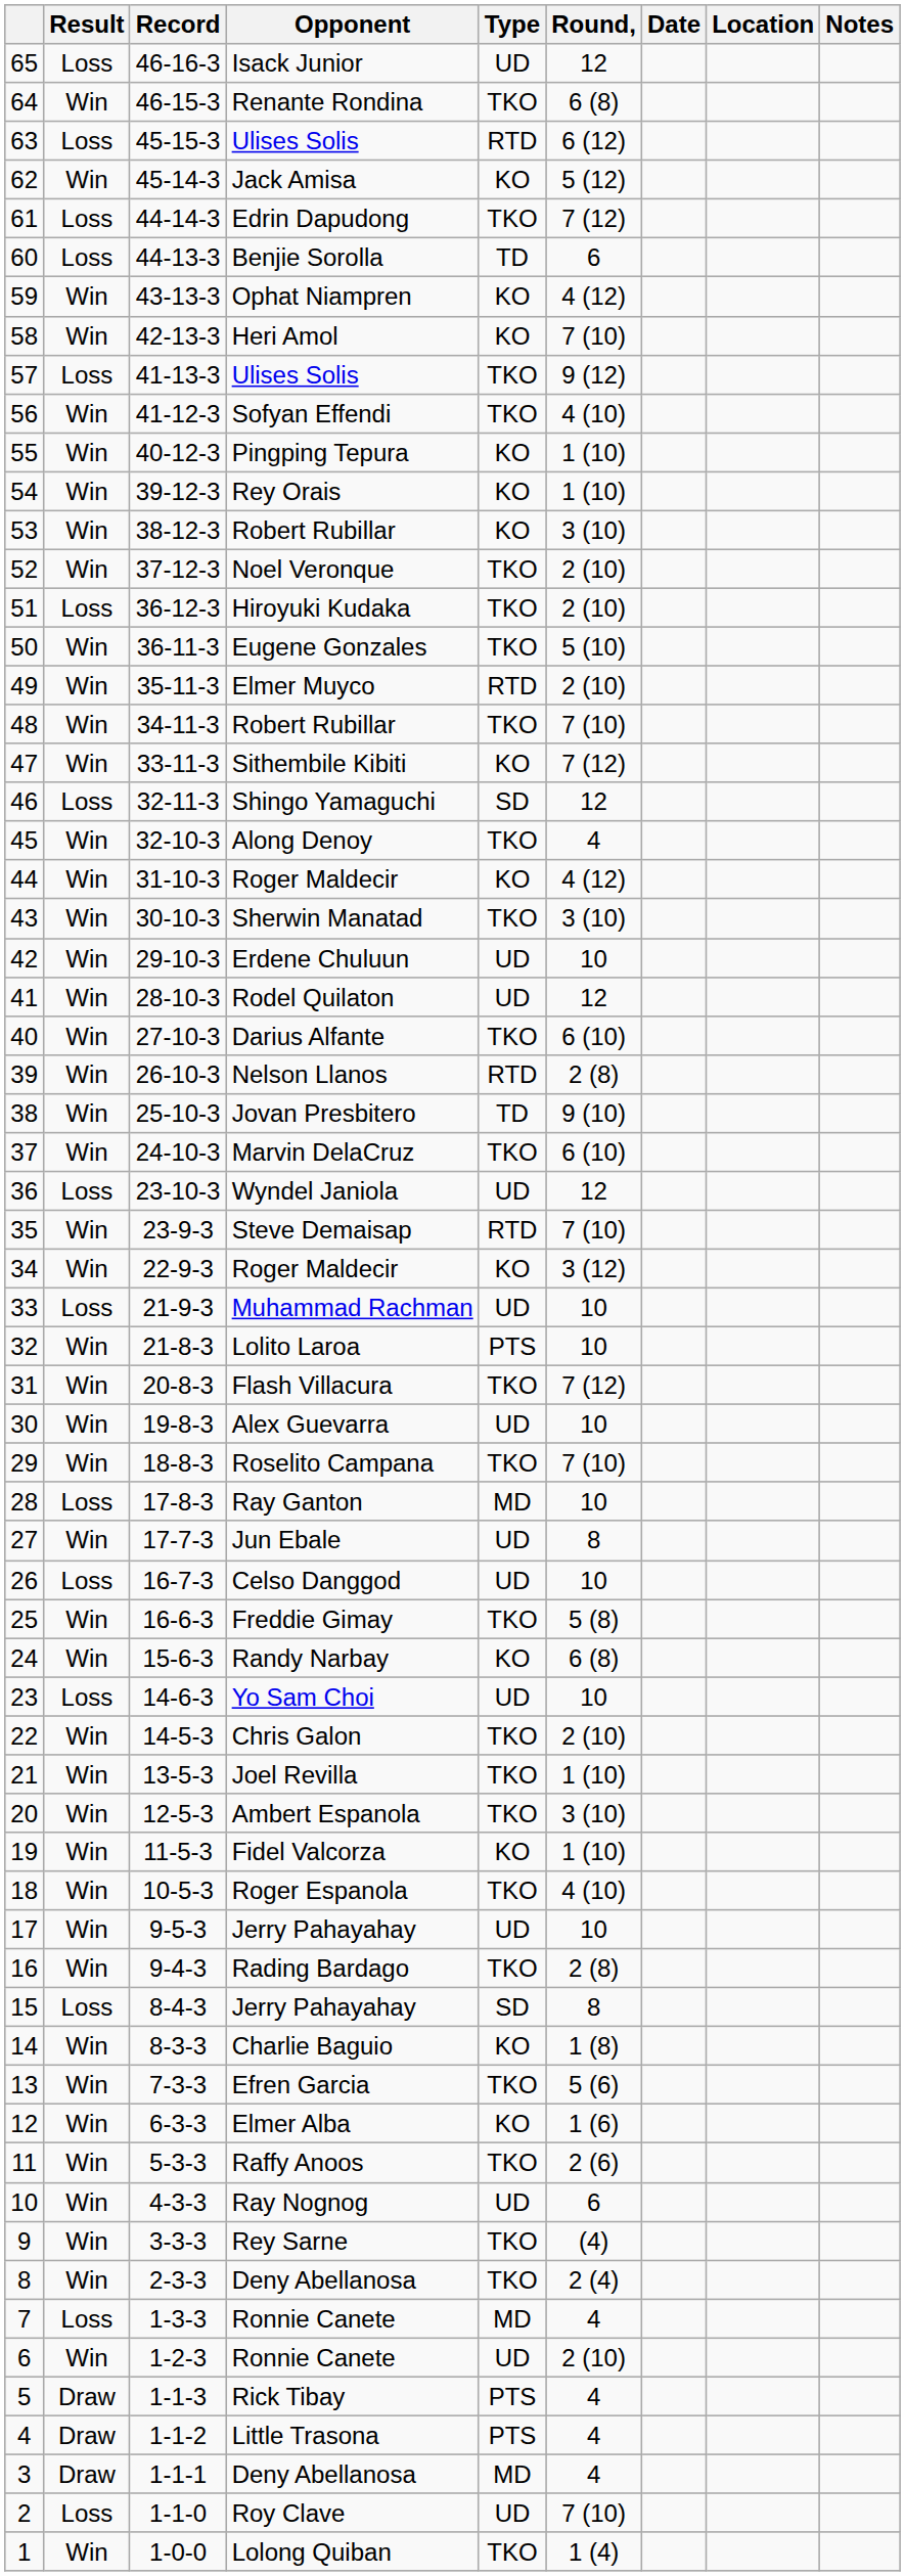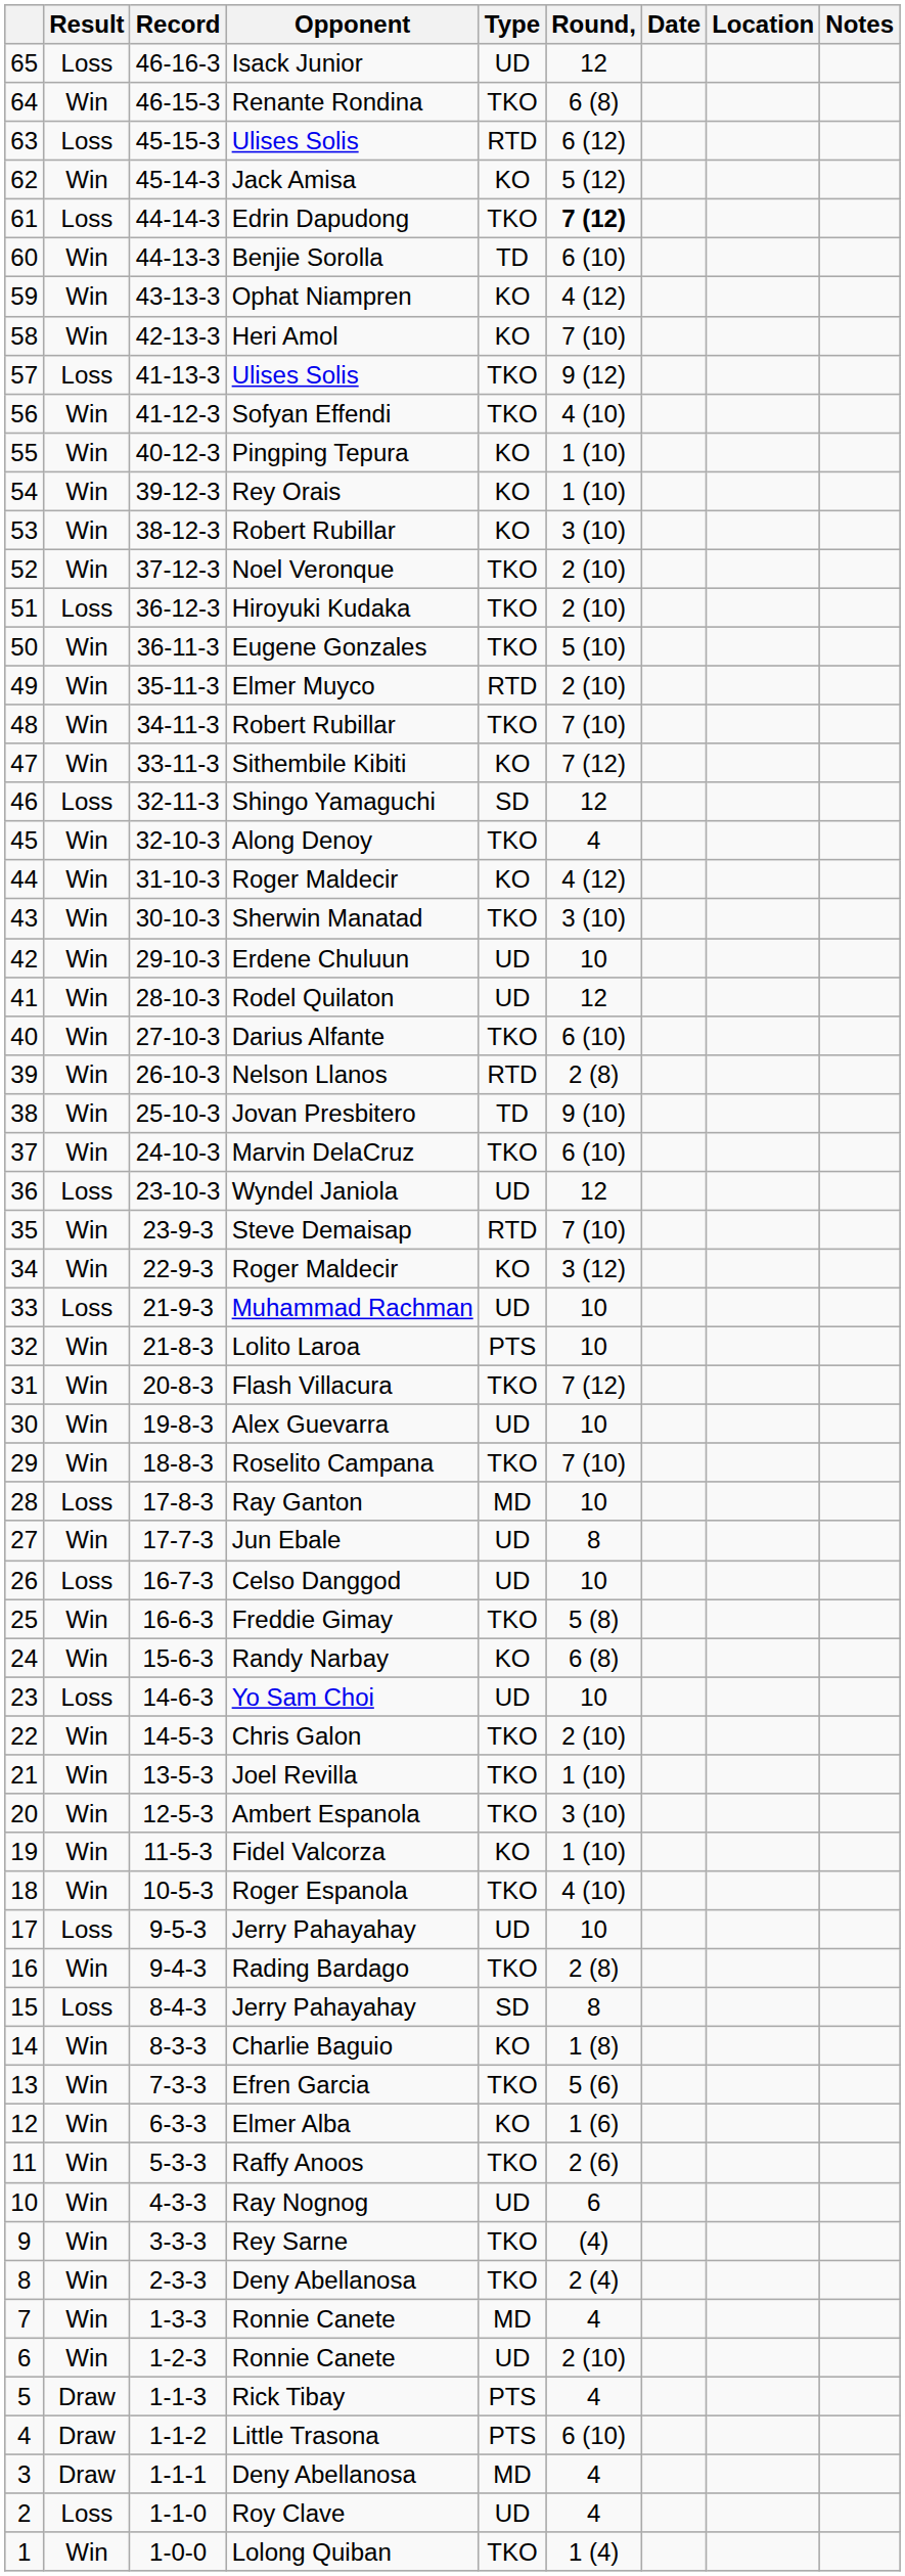 <table class="wikitable" style="text-align:center; font-size:95%">
 <tr>
 <th></th>
 <th>Result</th>
 <th>Record</th>
 <th>Opponent</th>
 <th>Type</th>
 <th>Round, </th>
 <th>Date</th>
 <th>Location</th>
 <th>Notes</th>
 </tr>
 <tr>
 <td>65</td>
 <td>Loss</td>
 <td>46-16-3</td>
 <td align=left>Isack Junior</td>
 <td>UD</td>
 <td>12</td>
 <td align=left></td>
 <td align=left></td>
 <td align=left></td>
 </tr>
 <tr>
 <td>64</td>
 <td>Win</td>
 <td>46-15-3</td>
 <td align=left>Renante Rondina</td>
 <td>TKO</td>
 <td>6 (8) </td>
 <td align=left></td>
 <td align=left></td>
 <td></td>
 </tr>
 <tr>
 <td>63</td>
 <td>Loss</td>
 <td>45-15-3</td>
 <td align=left><a href='#'>Ulises Solis</a></td>
 <td>RTD</td>
 <td>6 (12)</td>
 <td align=left></td>
 <td align=left></td>
 <td align=left></td>
 </tr>
 <tr>
 <td>62</td>
 <td>Win</td>
 <td>45-14-3</td>
 <td align=left>Jack Amisa</td>
 <td>KO</td>
 <td>5 (12) </td>
 <td align=left></td>
 <td align=left></td>
 <td align=left></td>
 </tr>
 <tr>
 <td>61</td>
 <td>Loss</td>
 <td>44-14-3</td>
 <td align=left>Edrin Dapudong</td>
 <td>TKO</td>
-<td>7 (12) </td>
+<td><strong>7 (12) </strong></td>
 <td align=left></td>
 <td align=left></td>
 <td align=left></td>
 </tr>
 <tr>
 <td>60</td>
-<td>Loss</td>
+<td>Win</td>
 <td>44-13-3</td>
 <td align=left>Benjie Sorolla</td>
 <td>TD</td>
-<td>6</td>
+<td>6 (10) </td>
 <td align=left></td>
 <td align=left></td>
 <td></td>
 </tr>
 <tr>
 <td>59</td>
 <td>Win</td>
 <td>43-13-3</td>
 <td align=left>Ophat Niampren</td>
 <td>KO</td>
 <td>4 (12) </td>
 <td align=left></td>
 <td align=left></td>
 <td align=left></td>
 </tr>
 <tr>
 <td>58</td>
 <td>Win</td>
 <td>42-13-3</td>
 <td align=left>Heri Amol</td>
 <td>KO</td>
 <td>7 (10) </td>
 <td align=left></td>
 <td align=left></td>
 <td></td>
 </tr>
 <tr>
 <td>57</td>
 <td>Loss</td>
 <td>41-13-3</td>
 <td align=left><a href='#'>Ulises Solis</a></td>
 <td>TKO</td>
 <td>9 (12) </td>
 <td align=left></td>
 <td align=left></td>
 <td align=left></td>
 </tr>
 <tr>
 <td>56</td>
 <td>Win</td>
 <td>41-12-3</td>
 <td align=left>Sofyan Effendi</td>
 <td>TKO</td>
 <td>4 (10) </td>
 <td align=left></td>
 <td align=left></td>
 <td></td>
 </tr>
 <tr>
 <td>55</td>
 <td>Win</td>
 <td>40-12-3</td>
 <td align=left>Pingping Tepura</td>
 <td>KO</td>
 <td>1 (10) </td>
 <td align=left></td>
 <td align=left></td>
 <td></td>
 </tr>
 <tr>
 <td>54</td>
 <td>Win</td>
 <td>39-12-3</td>
 <td align=left>Rey Orais</td>
 <td>KO</td>
 <td>1 (10) </td>
 <td align=left></td>
 <td align=left></td>
 <td></td>
 </tr>
 <tr>
 <td>53</td>
 <td>Win</td>
 <td>38-12-3</td>
 <td align=left>Robert Rubillar</td>
 <td>KO</td>
 <td>3 (10) </td>
 <td align=left></td>
 <td align=left></td>
 <td></td>
 </tr>
 <tr>
 <td>52</td>
 <td>Win</td>
 <td>37-12-3</td>
 <td align=left>Noel Veronque</td>
 <td>TKO</td>
 <td>2 (10) </td>
 <td align=left></td>
 <td align=left></td>
 <td></td>
 </tr>
 <tr>
 <td>51</td>
 <td>Loss</td>
 <td>36-12-3</td>
 <td align=left>Hiroyuki Kudaka</td>
 <td>TKO</td>
 <td>2 (10) </td>
 <td align=left></td>
 <td align=left></td>
 <td></td>
 </tr>
 <tr>
 <td>50</td>
 <td>Win</td>
 <td>36-11-3</td>
 <td align=left>Eugene Gonzales</td>
 <td>TKO</td>
 <td>5 (10) </td>
 <td align=left></td>
 <td align=left></td>
 <td></td>
 </tr>
 <tr>
 <td>49</td>
 <td>Win</td>
 <td>35-11-3</td>
 <td align=left>Elmer Muyco</td>
 <td>RTD</td>
 <td>2 (10) </td>
 <td align=left></td>
 <td align=left></td>
 <td align=left></td>
 </tr>
 <tr>
 <td>48</td>
 <td>Win</td>
 <td>34-11-3</td>
 <td align=left>Robert Rubillar</td>
 <td>TKO</td>
 <td>7 (10) </td>
 <td align=left></td>
 <td align=left></td>
 <td></td>
 </tr>
 <tr>
 <td>47</td>
 <td>Win</td>
 <td>33-11-3</td>
 <td align=left>Sithembile Kibiti</td>
 <td>KO</td>
 <td>7 (12) </td>
 <td align=left></td>
 <td align=left></td>
 <td></td>
 </tr>
 <tr>
 <td>46</td>
 <td>Loss</td>
 <td>32-11-3</td>
 <td align=left>Shingo Yamaguchi</td>
 <td>SD</td>
 <td>12</td>
 <td align=left></td>
 <td align=left></td>
 <td align=left></td>
 </tr>
 <tr>
 <td>45</td>
 <td>Win</td>
 <td>32-10-3</td>
 <td align=left>Along Denoy</td>
 <td>TKO</td>
 <td>4</td>
 <td align=left></td>
 <td align=left></td>
 <td></td>
 </tr>
 <tr>
 <td>44</td>
 <td>Win</td>
 <td>31-10-3</td>
 <td align=left>Roger Maldecir</td>
 <td>KO</td>
 <td>4 (12) </td>
 <td align=left></td>
 <td align=left></td>
 <td align=left></td>
 </tr>
 <tr>
 <td>43</td>
 <td>Win</td>
 <td>30-10-3</td>
 <td align=left>Sherwin Manatad</td>
 <td>TKO</td>
 <td>3 (10) </td>
 <td align=left></td>
 <td align=left></td>
 <td></td>
 </tr>
 <tr>
 <td>42</td>
 <td>Win</td>
 <td>29-10-3</td>
 <td align=left>Erdene Chuluun</td>
 <td>UD</td>
 <td>10</td>
 <td align=left></td>
 <td align=left></td>
 <td></td>
 </tr>
 <tr>
 <td>41</td>
 <td>Win</td>
 <td>28-10-3</td>
 <td align=left>Rodel Quilaton</td>
 <td>UD</td>
 <td>12</td>
 <td align=left></td>
 <td align=left></td>
 <td align=left></td>
 </tr>
 <tr>
 <td>40</td>
 <td>Win</td>
 <td>27-10-3</td>
 <td align=left>Darius Alfante</td>
 <td>TKO</td>
 <td>6 (10) </td>
 <td align=left></td>
 <td align=left></td>
 <td align=left></td>
 </tr>
 <tr>
 <td>39</td>
 <td>Win</td>
 <td>26-10-3</td>
 <td align=left>Nelson Llanos</td>
 <td>RTD</td>
 <td>2 (8)</td>
 <td align=left></td>
 <td align=left></td>
 <td></td>
 </tr>
 <tr>
 <td>38</td>
 <td>Win</td>
 <td>25-10-3</td>
 <td align=left>Jovan Presbitero</td>
 <td>TD</td>
 <td>9 (10) </td>
 <td align=left></td>
 <td align=left></td>
 <td></td>
 </tr>
 <tr>
 <td>37</td>
 <td>Win</td>
 <td>24-10-3</td>
 <td align=left>Marvin DelaCruz</td>
 <td>TKO</td>
 <td>6 (10) </td>
 <td align=left></td>
 <td align=left></td>
 <td align=left></td>
 </tr>
 <tr>
 <td>36</td>
 <td>Loss</td>
 <td>23-10-3</td>
 <td align=left>Wyndel Janiola</td>
 <td>UD</td>
 <td>12</td>
 <td align=left></td>
 <td align=left></td>
 <td align=left></td>
 </tr>
 <tr>
 <td>35</td>
 <td>Win</td>
 <td>23-9-3</td>
 <td align=left>Steve Demaisap</td>
 <td>RTD</td>
 <td>7 (10)</td>
 <td align=left></td>
 <td align=left></td>
 <td></td>
 </tr>
 <tr>
 <td>34</td>
 <td>Win</td>
 <td>22-9-3</td>
 <td align=left>Roger Maldecir</td>
 <td>KO</td>
 <td>3 (12) </td>
 <td align=left></td>
 <td align=left></td>
 <td align=left></td>
 </tr>
 <tr>
 <td>33</td>
 <td>Loss</td>
 <td>21-9-3</td>
 <td align=left><a href='#'>Muhammad Rachman</a></td>
 <td>UD</td>
 <td>10</td>
 <td align=left></td>
 <td align=left></td>
 <td></td>
 </tr>
 <tr>
 <td>32</td>
 <td>Win</td>
 <td>21-8-3</td>
 <td align=left>Lolito Laroa</td>
 <td>PTS</td>
 <td>10</td>
 <td align=left></td>
 <td align=left></td>
 <td></td>
 </tr>
 <tr>
 <td>31</td>
 <td>Win</td>
 <td>20-8-3</td>
 <td align=left>Flash Villacura</td>
 <td>TKO</td>
 <td>7 (12) </td>
 <td align=left></td>
 <td align=left></td>
 <td align=left></td>
 </tr>
 <tr>
 <td>30</td>
 <td>Win</td>
 <td>19-8-3</td>
 <td align=left>Alex Guevarra</td>
 <td>UD</td>
 <td>10</td>
 <td align=left></td>
 <td align=left></td>
 <td></td>
 </tr>
 <tr>
 <td>29</td>
 <td>Win</td>
 <td>18-8-3</td>
 <td align=left>Roselito Campana</td>
 <td>TKO</td>
 <td>7 (10) </td>
 <td align=left></td>
 <td align=left></td>
 <td></td>
 </tr>
 <tr>
 <td>28</td>
 <td>Loss</td>
 <td>17-8-3</td>
 <td align=left>Ray Ganton</td>
 <td>MD</td>
 <td>10</td>
 <td align=left></td>
 <td align=left></td>
 <td></td>
 </tr>
 <tr>
 <td>27</td>
 <td>Win</td>
 <td>17-7-3</td>
 <td align=left>Jun Ebale</td>
 <td>UD</td>
 <td>8</td>
 <td align=left></td>
 <td align=left></td>
 <td></td>
 </tr>
 <tr>
 <td>26</td>
 <td>Loss</td>
 <td>16-7-3</td>
 <td align=left>Celso Danggod</td>
 <td>UD</td>
 <td>10</td>
 <td align=left></td>
 <td align=left></td>
 <td></td>
 </tr>
 <tr>
 <td>25</td>
 <td>Win</td>
 <td>16-6-3</td>
 <td align=left>Freddie Gimay</td>
 <td>TKO</td>
 <td>5 (8)<br></td>
 <td align=left></td>
 <td align=left></td>
 <td></td>
 </tr>
 <tr>
 <td>24</td>
 <td>Win</td>
 <td>15-6-3</td>
 <td align=left>Randy Narbay</td>
 <td>KO</td>
 <td>6 (8) </td>
 <td align=left></td>
 <td align=left></td>
 <td></td>
 </tr>
 <tr>
 <td>23</td>
 <td>Loss</td>
 <td>14-6-3</td>
 <td align=left><a href='#'>Yo Sam Choi</a></td>
 <td>UD</td>
 <td>10</td>
 <td align=left></td>
 <td align=left></td>
 <td></td>
 </tr>
 <tr>
 <td>22</td>
 <td>Win</td>
 <td>14-5-3</td>
 <td align=left>Chris Galon</td>
 <td>TKO</td>
 <td>2 (10) </td>
 <td align=left></td>
 <td align=left></td>
 <td></td>
 </tr>
 <tr>
 <td>21</td>
 <td>Win</td>
 <td>13-5-3</td>
 <td align=left>Joel Revilla</td>
 <td>TKO</td>
 <td>1 (10) </td>
 <td align=left></td>
 <td align=left></td>
 <td></td>
 </tr>
 <tr>
 <td>20</td>
 <td>Win</td>
 <td>12-5-3</td>
 <td align=left>Ambert Espanola</td>
 <td>TKO</td>
 <td>3 (10) </td>
 <td align=left></td>
 <td align=left></td>
 <td></td>
 </tr>
 <tr>
 <td>19</td>
 <td>Win</td>
 <td>11-5-3</td>
 <td align=left>Fidel Valcorza</td>
 <td>KO</td>
 <td>1 (10) </td>
 <td align=left></td>
 <td align=left></td>
 <td></td>
 </tr>
 <tr>
 <td>18</td>
 <td>Win</td>
 <td>10-5-3</td>
 <td align=left>Roger Espanola</td>
 <td>TKO</td>
 <td>4 (10) </td>
 <td align=left></td>
 <td align=left></td>
 <td></td>
 </tr>
 <tr>
 <td>17</td>
-<td>Win</td>
+<td>Loss</td>
 <td>9-5-3</td>
 <td align=left>Jerry Pahayahay</td>
 <td>UD</td>
 <td>10</td>
 <td align=left></td>
 <td align=left></td>
 <td></td>
 </tr>
 <tr>
 <td>16</td>
 <td>Win</td>
 <td>9-4-3</td>
 <td align=left>Rading Bardago</td>
 <td>TKO</td>
 <td>2 (8)<br></td>
 <td align=left></td>
 <td align=left></td>
 <td></td>
 </tr>
 <tr>
 <td>15</td>
 <td>Loss</td>
 <td>8-4-3</td>
 <td align=left>Jerry Pahayahay</td>
 <td>SD</td>
 <td>8</td>
 <td align=left></td>
 <td align=left></td>
 <td></td>
 </tr>
 <tr>
 <td>14</td>
 <td>Win</td>
 <td>8-3-3</td>
 <td align=left>Charlie Baguio</td>
 <td>KO</td>
 <td>1 (8)<br></td>
 <td align=left></td>
 <td align=left></td>
 <td></td>
 </tr>
 <tr>
 <td>13</td>
 <td>Win</td>
 <td>7-3-3</td>
 <td align=left>Efren Garcia</td>
 <td>TKO</td>
 <td>5 (6)<br></td>
 <td align=left></td>
 <td align=left></td>
 <td></td>
 </tr>
 <tr>
 <td>12</td>
 <td>Win</td>
 <td>6-3-3</td>
 <td align=left>Elmer Alba</td>
 <td>KO</td>
 <td>1 (6)<br></td>
 <td align=left></td>
 <td align=left></td>
 <td></td>
 </tr>
 <tr>
 <td>11</td>
 <td>Win</td>
 <td>5-3-3</td>
 <td align=left>Raffy Anoos</td>
 <td>TKO</td>
 <td>2 (6)<br></td>
 <td align=left></td>
 <td align=left></td>
 <td></td>
 </tr>
 <tr>
 <td>10</td>
 <td>Win</td>
 <td>4-3-3</td>
 <td align=left>Ray Nognog</td>
 <td>UD</td>
 <td>6</td>
 <td align=left></td>
 <td align=left></td>
 <td></td>
 </tr>
 <tr>
 <td>9</td>
 <td>Win</td>
 <td>3-3-3</td>
 <td align=left>Rey Sarne</td>
 <td>TKO</td>
 <td>(4)</td>
 <td align=left></td>
 <td align=left></td>
 <td></td>
 </tr>
 <tr>
 <td>8</td>
 <td>Win</td>
 <td>2-3-3</td>
 <td align=left>Deny Abellanosa</td>
 <td>TKO</td>
 <td>2 (4)<br></td>
 <td align=left></td>
 <td align=left></td>
 <td></td>
 </tr>
 <tr>
 <td>7</td>
-<td>Loss</td>
+<td>Win</td>
 <td>1-3-3</td>
 <td align=left>Ronnie Canete</td>
 <td>MD</td>
 <td>4</td>
 <td align=left></td>
 <td align=left></td>
 <td></td>
 </tr>
 <tr>
 <td>6</td>
 <td>Win</td>
 <td>1-2-3</td>
 <td align=left>Ronnie Canete</td>
 <td>UD</td>
 <td>2 (10) </td>
 <td align=left></td>
 <td align=left></td>
 <td></td>
 </tr>
 <tr>
 <td>5</td>
 <td>Draw</td>
 <td>1-1-3</td>
 <td align=left>Rick Tibay</td>
 <td>PTS</td>
 <td>4</td>
 <td align=left></td>
 <td align=left></td>
 <td></td>
 </tr>
 <tr>
 <td>4</td>
 <td>Draw</td>
 <td>1-1-2</td>
 <td align=left>Little Trasona</td>
 <td>PTS</td>
-<td>4</td>
+<td>6 (10) </td>
 <td align=left></td>
 <td align=left></td>
 <td></td>
 </tr>
 <tr>
 <td>3</td>
 <td>Draw</td>
 <td>1-1-1</td>
 <td align=left>Deny Abellanosa</td>
 <td>MD</td>
 <td>4</td>
 <td align=left></td>
 <td align=left></td>
 <td></td>
 </tr>
 <tr>
 <td>2</td>
 <td>Loss</td>
 <td>1-1-0</td>
 <td align=left>Roy Clave</td>
 <td>UD</td>
-<td>7 (10) </td>
+<td>4</td>
 <td align=left></td>
 <td align=left></td>
 <td></td>
 </tr>
 <tr>
 <td>1</td>
 <td>Win</td>
 <td>1-0-0</td>
 <td align=left>Lolong Quiban</td>
 <td>TKO</td>
 <td>1 (4)<br></td>
 <td align=left></td>
 <td align=left></td>
 <td></td>
 </tr>
 </table>
